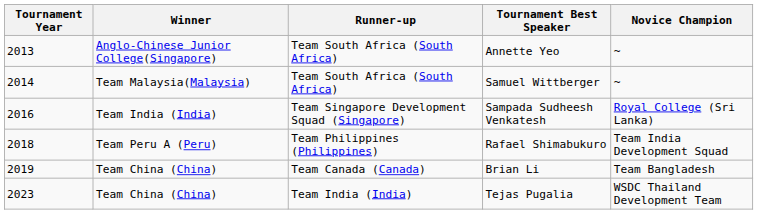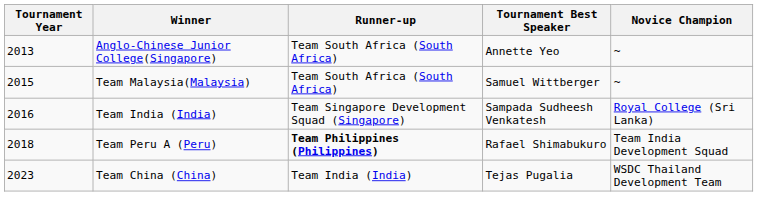 <table class="wikitable">
 <tr>
 <th>Tournament Year</th>
 <th>Winner</th>
 <th>Runner-up</th>
 <th>Tournament Best Speaker</th>
 <th>Novice Champion</th>
 </tr>
 <tr>
 <td>2013</td>
 <td><a href='#'>Anglo-Chinese Junior College</a>(<a href='#'>Singapore</a>)</td>
 <td>Team South Africa  (<a href='#'>South Africa</a>)</td>
 <td>Annette Yeo</td>
 <td>~</td>
 </tr>
 <tr>
-<td>2014</td>
+<td>2015</td>
 <td>Team Malaysia(<a href='#'>Malaysia</a>)</td>
 <td>Team South Africa (<a href='#'>South Africa</a>)</td>
 <td>Samuel Wittberger</td>
 <td>~</td>
 </tr>
 <tr>
 <td>2016</td>
 <td>Team India (<a href='#'>India</a>)</td>
 <td>Team Singapore Development Squad (<a href='#'>Singapore</a>)</td>
 <td>Sampada Sudheesh Venkatesh</td>
 <td><a href='#'>Royal College</a> (Sri Lanka)</td>
 </tr>
 <tr>
 <td>2018</td>
 <td>Team Peru A (<a href='#'>Peru</a>)</td>
-<td>Team Philippines (<a href='#'>Philippines</a>)</td>
+<td><strong>Team Philippines (<a href='#'>Philippines</a>)</strong></td>
 <td>Rafael Shimabukuro</td>
 <td>Team India Development Squad</td>
-</tr>
-<tr>
-<td>2019</td>
-<td>Team China (<a href='#'>China</a>)</td>
-<td>Team Canada (<a href='#'>Canada</a>)</td>
-<td>Brian Li</td>
-<td>Team Bangladesh</td>
 </tr>
 <tr>
 <td>2023</td>
 <td>Team China (<a href='#'>China</a>)</td>
 <td>Team India (<a href='#'>India</a>)</td>
 <td>Tejas Pugalia</td>
 <td>WSDC Thailand Development Team</td>
 </tr>
 </table>
